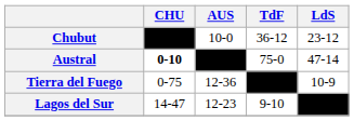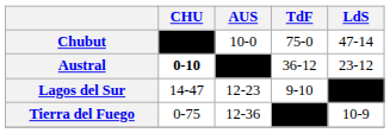 <table align="left" width="350" cellspacing="0" cellpadding="3" style="background-color: #f9f9f9; font-size: 85%; text-align: center" class="wikitable">
 <tr style="background:#00000;">
 <th align="left"> </th>
 <th><a href='#'>CHU</a></th>
 <th><a href='#'>AUS</a></th>
 <th><a href='#'>TdF</a></th>
 <th><a href='#'>LdS</a></th>
 </tr>
 <tr ! style="background:#FFFFFF;">
 <th><a href='#'>Chubut</a></th>
 <td style="background:#000000">––––</td>
 <td>10-0</td>
-<td>36-12</td>
-<td>23-12</td>
+<td>75-0</td>
+<td>47-14</td>
 </tr>
 <tr ! style="background:#FFFFFF;">
 <th><a href='#'>Austral</a></th>
 <td><strong>0-10</strong></td>
 <td style="background:#000000">––––</td>
-<td>75-0</td>
-<td>47-14</td>
+<td>36-12</td>
+<td>23-12</td>
+</tr>
+<tr ! style="background:#FFFFFF;">
+<th><a href='#'>Lagos del Sur</a></th>
+<td>14-47</td>
+<td>12-23</td>
+<td>9-10</td>
+<td style="background:#000000">––––</td>
 </tr>
 <tr ! style="background:#FFFFFF;">
 <th><a href='#'>Tierra del Fuego</a></th>
 <td>0-75</td>
 <td>12-36</td>
 <td style="background:#000000">––––</td>
 <td>10-9</td>
 </tr>
-<tr ! style="background:#FFFFFF;">
-<th><a href='#'>Lagos del Sur</a></th>
-<td>14-47</td>
-<td>12-23</td>
-<td>9-10</td>
-<td style="background:#000000">––––</td>
-</tr>
 <tr>
 </tr>
 </table>
